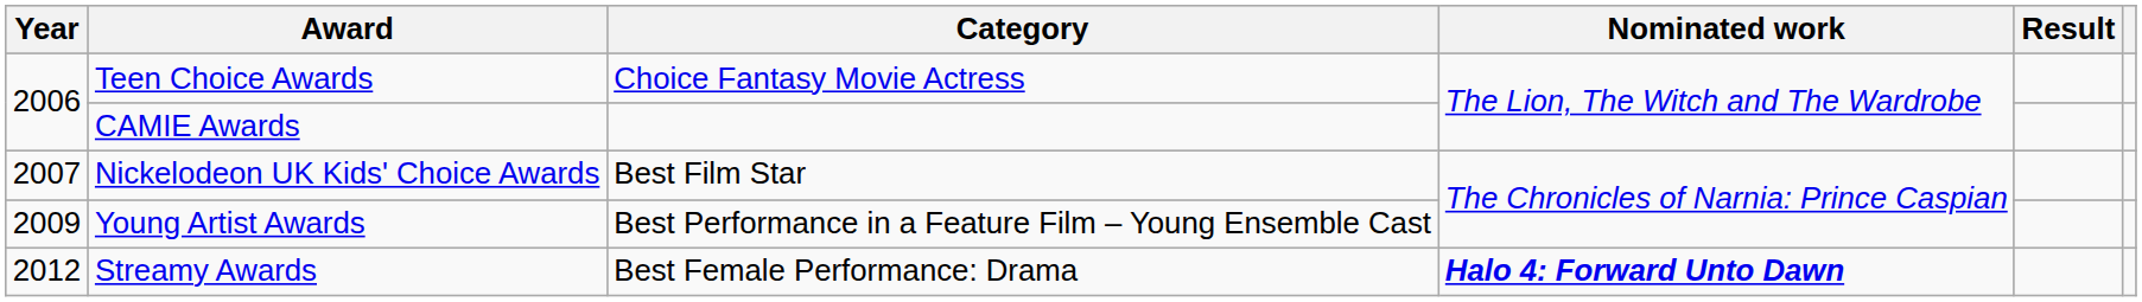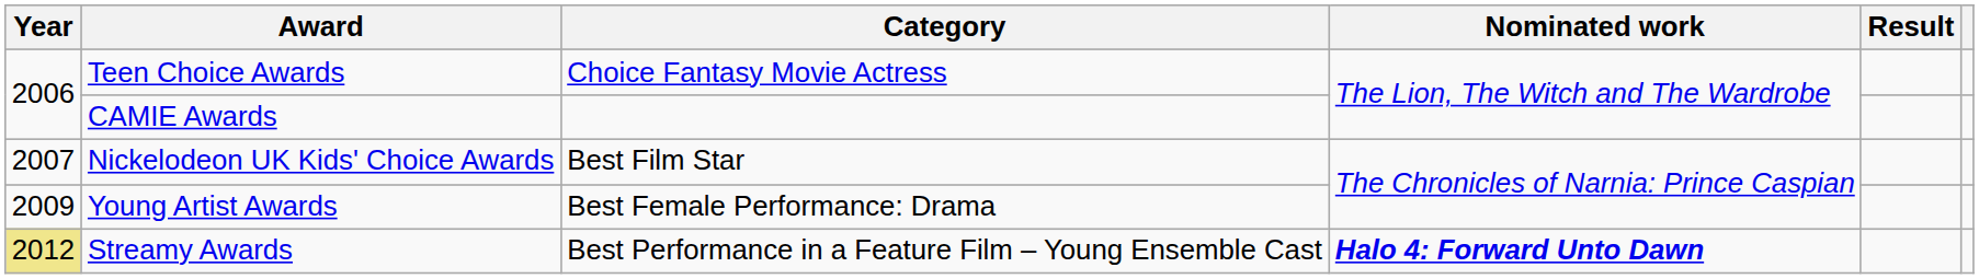 <table class="wikitable sortable">
 <tr>
 <th scope="col">Year</th>
 <th scope="col">Award</th>
 <th scope="col">Category</th>
 <th scope="col">Nominated work</th>
 <th scope="col">Result</th>
 <th class="unsortable" scope="col"></th>
 </tr>
 <tr>
 <td rowspan="2">2006</td>
 <td><a href='#'>Teen Choice Awards</a></td>
 <td><a href='#'>Choice Fantasy Movie Actress</a></td>
 <td rowspan="2"><em><a href='#'>The Lion, The Witch and The Wardrobe</a></em></td>
 <td></td>
 <td></td>
 </tr>
 <tr>
 <td><a href='#'>CAMIE Awards</a></td>
 <td></td>
 <td></td>
 <td></td>
 </tr>
 <tr>
 <td>2007</td>
 <td><a href='#'>Nickelodeon UK Kids' Choice Awards</a></td>
 <td>Best Film Star</td>
 <td rowspan="2"><em><a href='#'>The Chronicles of Narnia: Prince Caspian</a></em></td>
 <td></td>
 <td></td>
 </tr>
 <tr>
 <td>2009</td>
 <td><a href='#'>Young Artist Awards</a></td>
-<td>Best Performance in a Feature Film – Young Ensemble Cast</td>
+<td>Best Female Performance: Drama</td>
 <td></td>
 <td></td>
 </tr>
 <tr>
-<td>2012</td>
+<td style="background: khaki;">2012</td>
 <td><a href='#'>Streamy Awards</a></td>
-<td>Best Female Performance: Drama</td>
+<td>Best Performance in a Feature Film – Young Ensemble Cast</td>
 <td><strong><em><a href='#'>Halo 4: Forward Unto Dawn</a></em></strong></td>
 <td></td>
 <td></td>
 </tr>
 </table>
